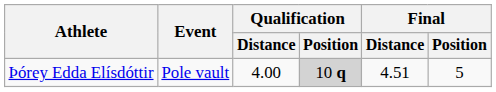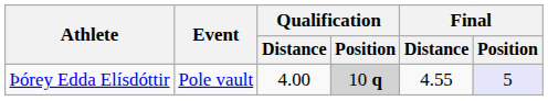 <table class=wikitable style="font-size:90%">
 <tr>
 <th rowspan="2">Athlete</th>
 <th rowspan="2">Event</th>
 <th colspan="2">Qualification</th>
 <th colspan="2">Final</th>
 </tr>
 <tr style="font-size:95%">
 <th>Distance</th>
 <th>Position</th>
 <th>Distance</th>
 <th>Position</th>
 </tr>
 <tr align=center>
 <td align=left><a href='#'>Þórey Edda Elísdóttir</a></td>
 <td align=left><a href='#'>Pole vault</a></td>
 <td>4.00</td>
 <td style="background: lightgrey;">10 <strong>q</strong></td>
-<td>4.51</td>
-<td>5</td>
+<td>4.55</td>
+<td style="background: lavender;">5</td>
 </tr>
 </table>
